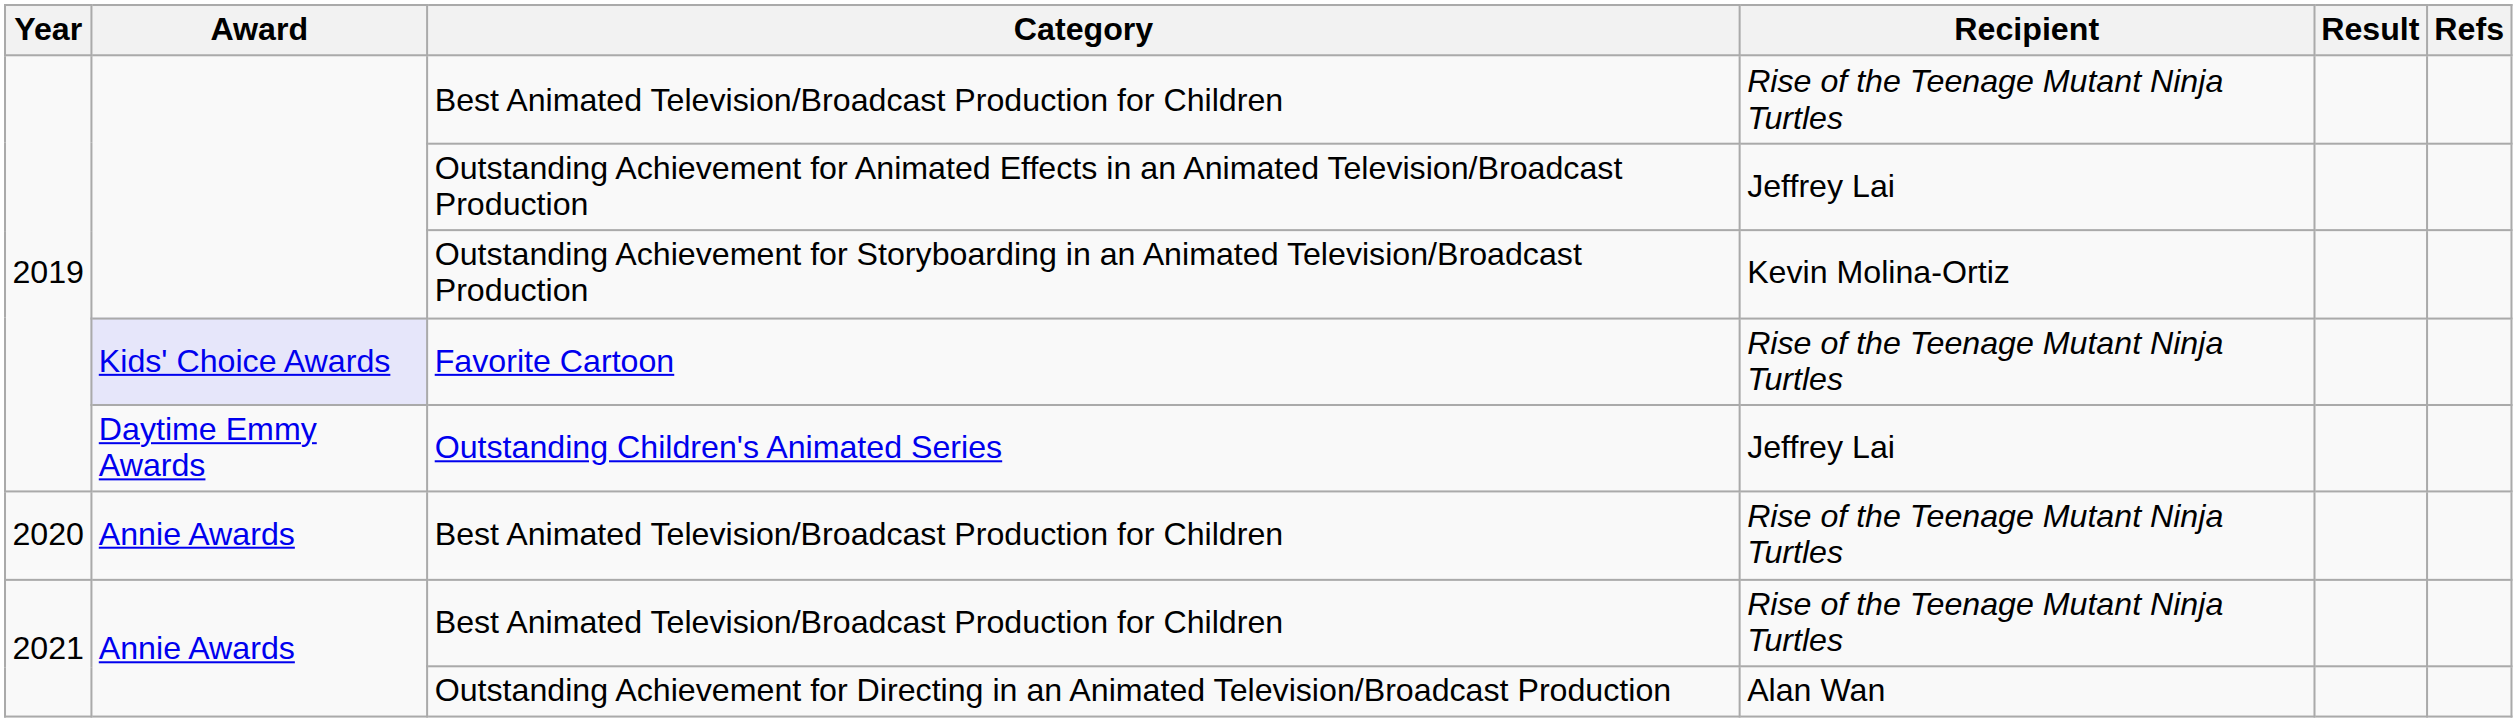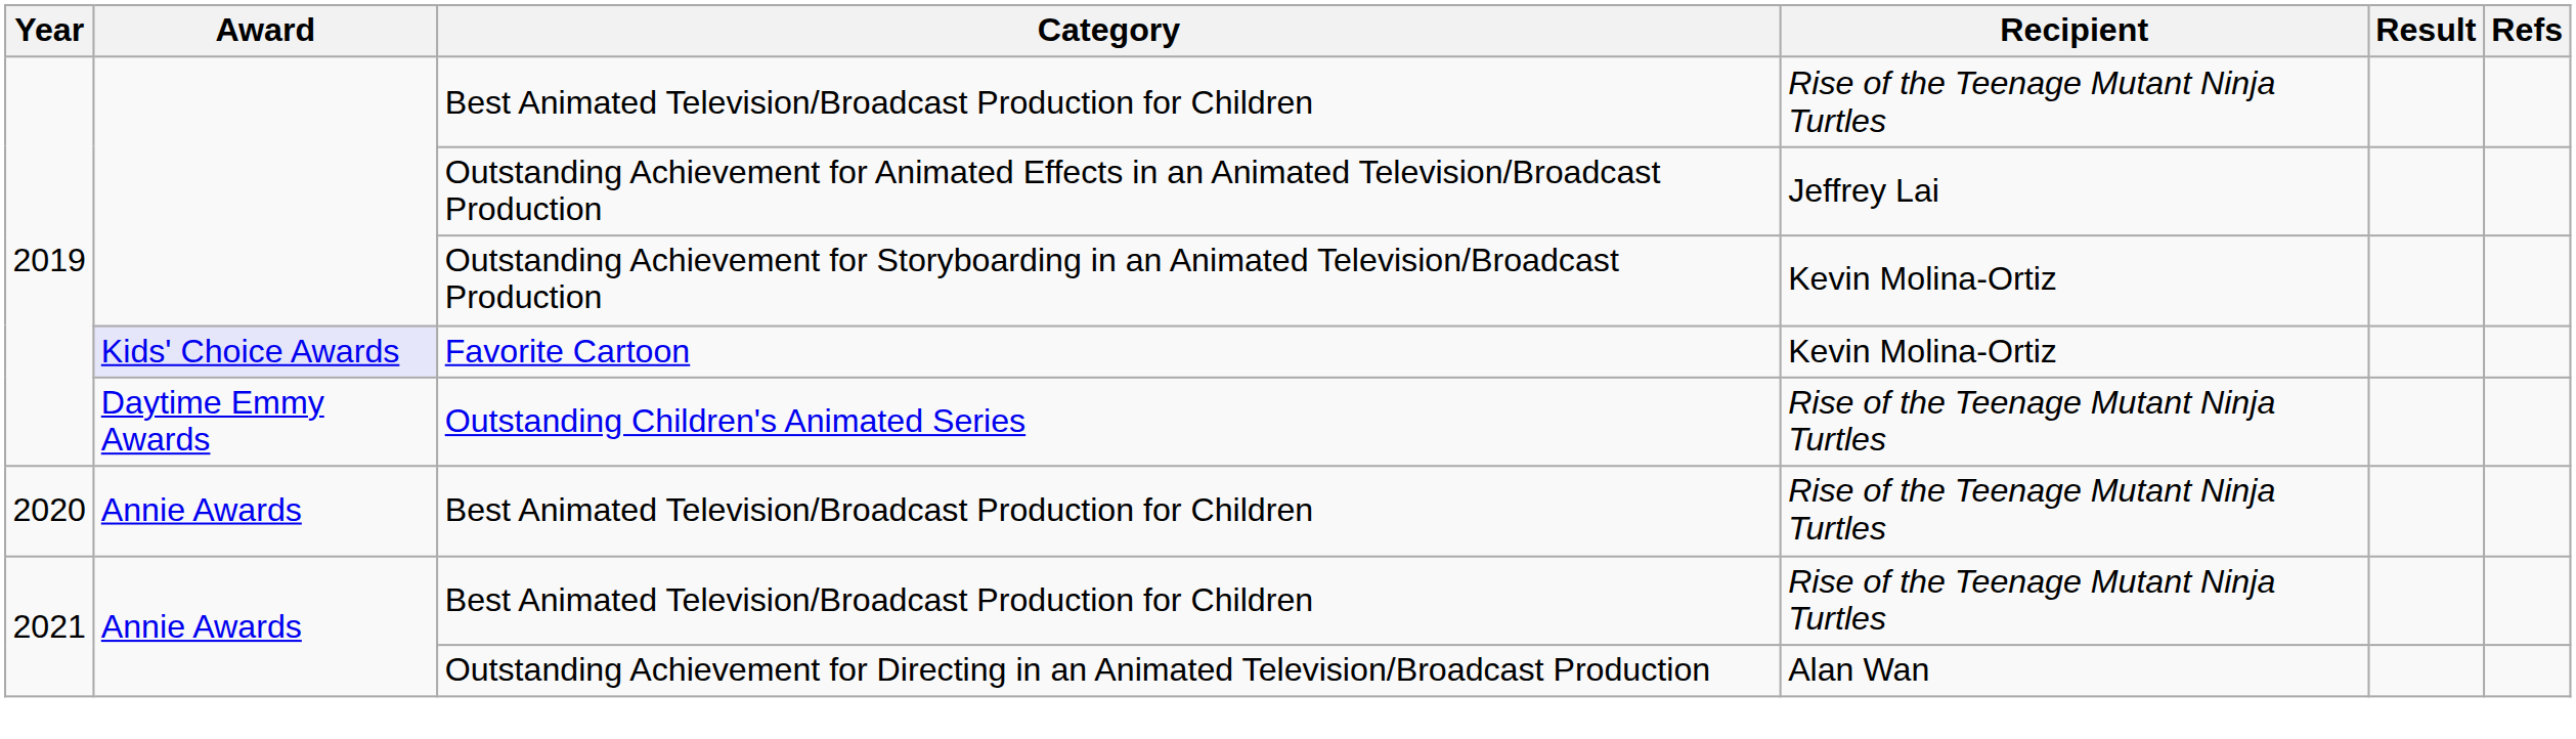 <table class="wikitable sortable">
 <tr>
 <th>Year</th>
 <th>Award</th>
 <th>Category</th>
 <th>Recipient</th>
 <th>Result</th>
 <th>Refs</th>
 </tr>
 <tr>
 <td rowspan=5>2019</td>
 <td rowspan="3"></td>
 <td>Best Animated Television/Broadcast Production for Children</td>
 <td><em>Rise of the Teenage Mutant Ninja Turtles</em></td>
 <td></td>
 <td style="text-align:center;"></td>
 </tr>
 <tr>
 <td>Outstanding Achievement for Animated Effects in an Animated Television/Broadcast Production</td>
 <td>Jeffrey Lai</td>
 <td></td>
 <td style="text-align:center;"></td>
 </tr>
 <tr>
 <td>Outstanding Achievement for Storyboarding in an Animated Television/Broadcast Production</td>
 <td>Kevin Molina-Ortiz</td>
 <td></td>
 <td style="text-align:center;"></td>
 </tr>
 <tr>
 <td style="background: lavender;"><a href='#'>Kids' Choice Awards</a></td>
 <td><a href='#'>Favorite Cartoon</a></td>
-<td><em>Rise of the Teenage Mutant Ninja Turtles</em></td>
+<td>Kevin Molina-Ortiz</td>
 <td></td>
 <td style="text-align:center;"></td>
 </tr>
 <tr>
 <td><a href='#'>Daytime Emmy Awards</a></td>
 <td><a href='#'>Outstanding Children's Animated Series</a></td>
-<td>Jeffrey Lai</td>
+<td><em>Rise of the Teenage Mutant Ninja Turtles</em></td>
 <td></td>
 <td style="text-align:center;"></td>
 </tr>
 <tr>
 <td>2020</td>
 <td><a href='#'>Annie Awards</a></td>
 <td>Best Animated Television/Broadcast Production for Children</td>
 <td><em>Rise of the Teenage Mutant Ninja Turtles</em></td>
 <td></td>
 <td style="text-align:center;"></td>
 </tr>
 <tr>
 <td rowspan=2>2021</td>
 <td rowspan="2"><a href='#'>Annie Awards</a></td>
 <td>Best Animated Television/Broadcast Production for Children</td>
 <td><em>Rise of the Teenage Mutant Ninja Turtles</em></td>
 <td></td>
 <td style="text-align:center;"></td>
 </tr>
 <tr>
 <td>Outstanding Achievement for Directing in an Animated Television/Broadcast Production</td>
 <td>Alan Wan</td>
 <td></td>
 <td style="text-align:center;"></td>
 </tr>
 </table>
